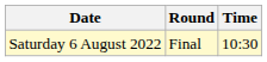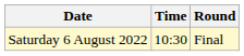 <table class="wikitable">
 <tr>
 <th>Date</th>
+<th>Time</th>
 <th>Round</th>
-<th>Time</th>
 </tr>
 <tr>
 <td style=background:lemonchiffon>Saturday  6 August 2022</td>
+<td style=background:lemonchiffon>10:30</td>
 <td style=background:lemonchiffon>Final</td>
-<td style=background:lemonchiffon>10:30</td>
 </tr>
 </table>
